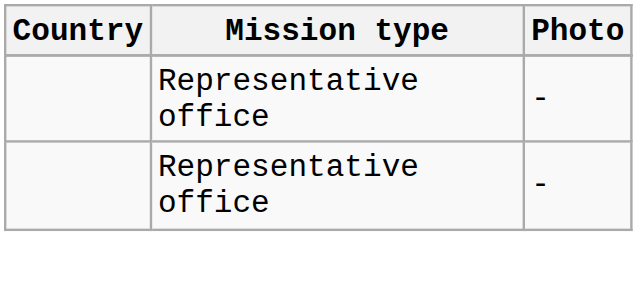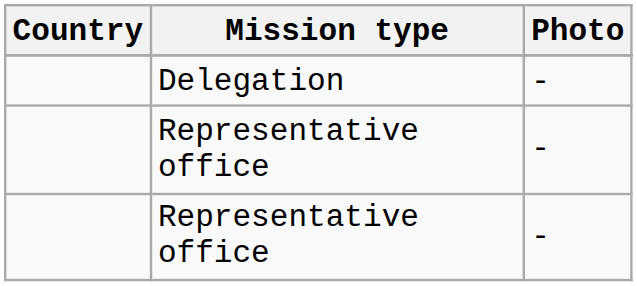 <table class="wikitable sortable">
 <tr valign="middle">
 <th>Country</th>
 <th width=150px>Mission type</th>
 <th>Photo</th>
 </tr>
 <tr style="font-weight:bold; background-color: #DDDDDD">
+</tr>
+<tr>
+<td></td>
+<td>Delegation</td>
+<td>-</td>
 </tr>
 <tr>
 <td></td>
 <td>Representative office</td>
 <td> -</td>
 </tr>
 <tr>
 <td></td>
 <td>Representative office</td>
 <td>-</td>
 </tr>
 </table>
